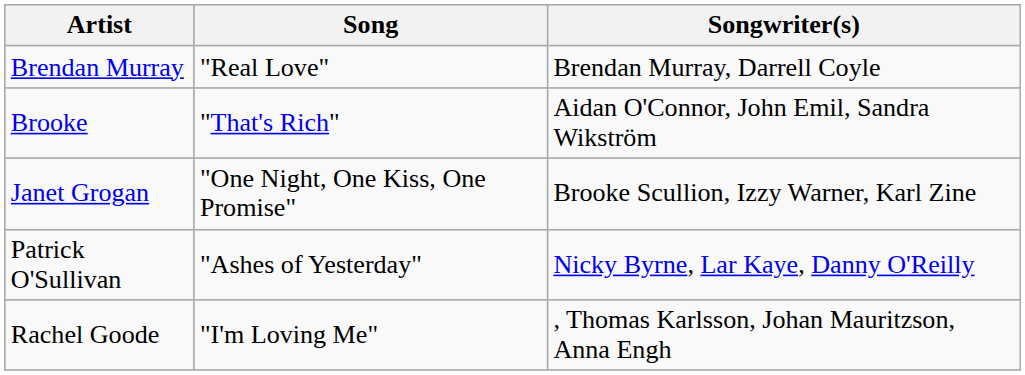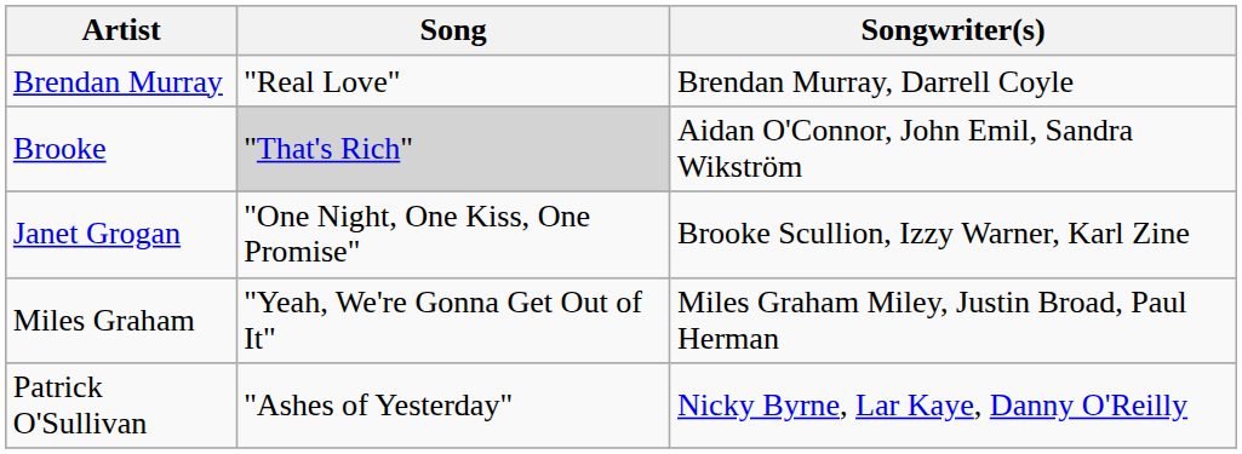 <table class="sortable wikitable nowraplinks" style="margin: 1em auto 1em auto;">
 <tr>
 <th>Artist</th>
 <th>Song</th>
 <th>Songwriter(s)</th>
 </tr>
 <tr>
 <td><a href='#'>Brendan Murray</a></td>
 <td>"Real Love"</td>
 <td>Brendan Murray, Darrell Coyle</td>
 </tr>
 <tr>
 <td><a href='#'>Brooke</a></td>
-<td>"<a href='#'>That's Rich</a>"</td>
+<td style="background: lightgrey;">"<a href='#'>That's Rich</a>"</td>
 <td>Aidan O'Connor, John Emil, Sandra Wikström</td>
 </tr>
 <tr>
 <td><a href='#'>Janet Grogan</a></td>
 <td>"One Night, One Kiss, One Promise"</td>
 <td>Brooke Scullion, Izzy Warner, Karl Zine</td>
 </tr>
 <tr>
+<td>Miles Graham</td>
+<td>"Yeah, We're Gonna Get Out of It"</td>
+<td>Miles Graham Miley, Justin Broad, Paul Herman</td>
+</tr>
+<tr>
 <td>Patrick O'Sullivan</td>
 <td>"Ashes of Yesterday"</td>
 <td><a href='#'>Nicky Byrne</a>, <a href='#'>Lar Kaye</a>, <a href='#'>Danny O'Reilly</a></td>
 </tr>
-<tr>
-<td>Rachel Goode</td>
-<td>"I'm Loving Me"</td>
-<td>, Thomas Karlsson, Johan Mauritzson, Anna Engh</td>
-</tr>
 </table>
